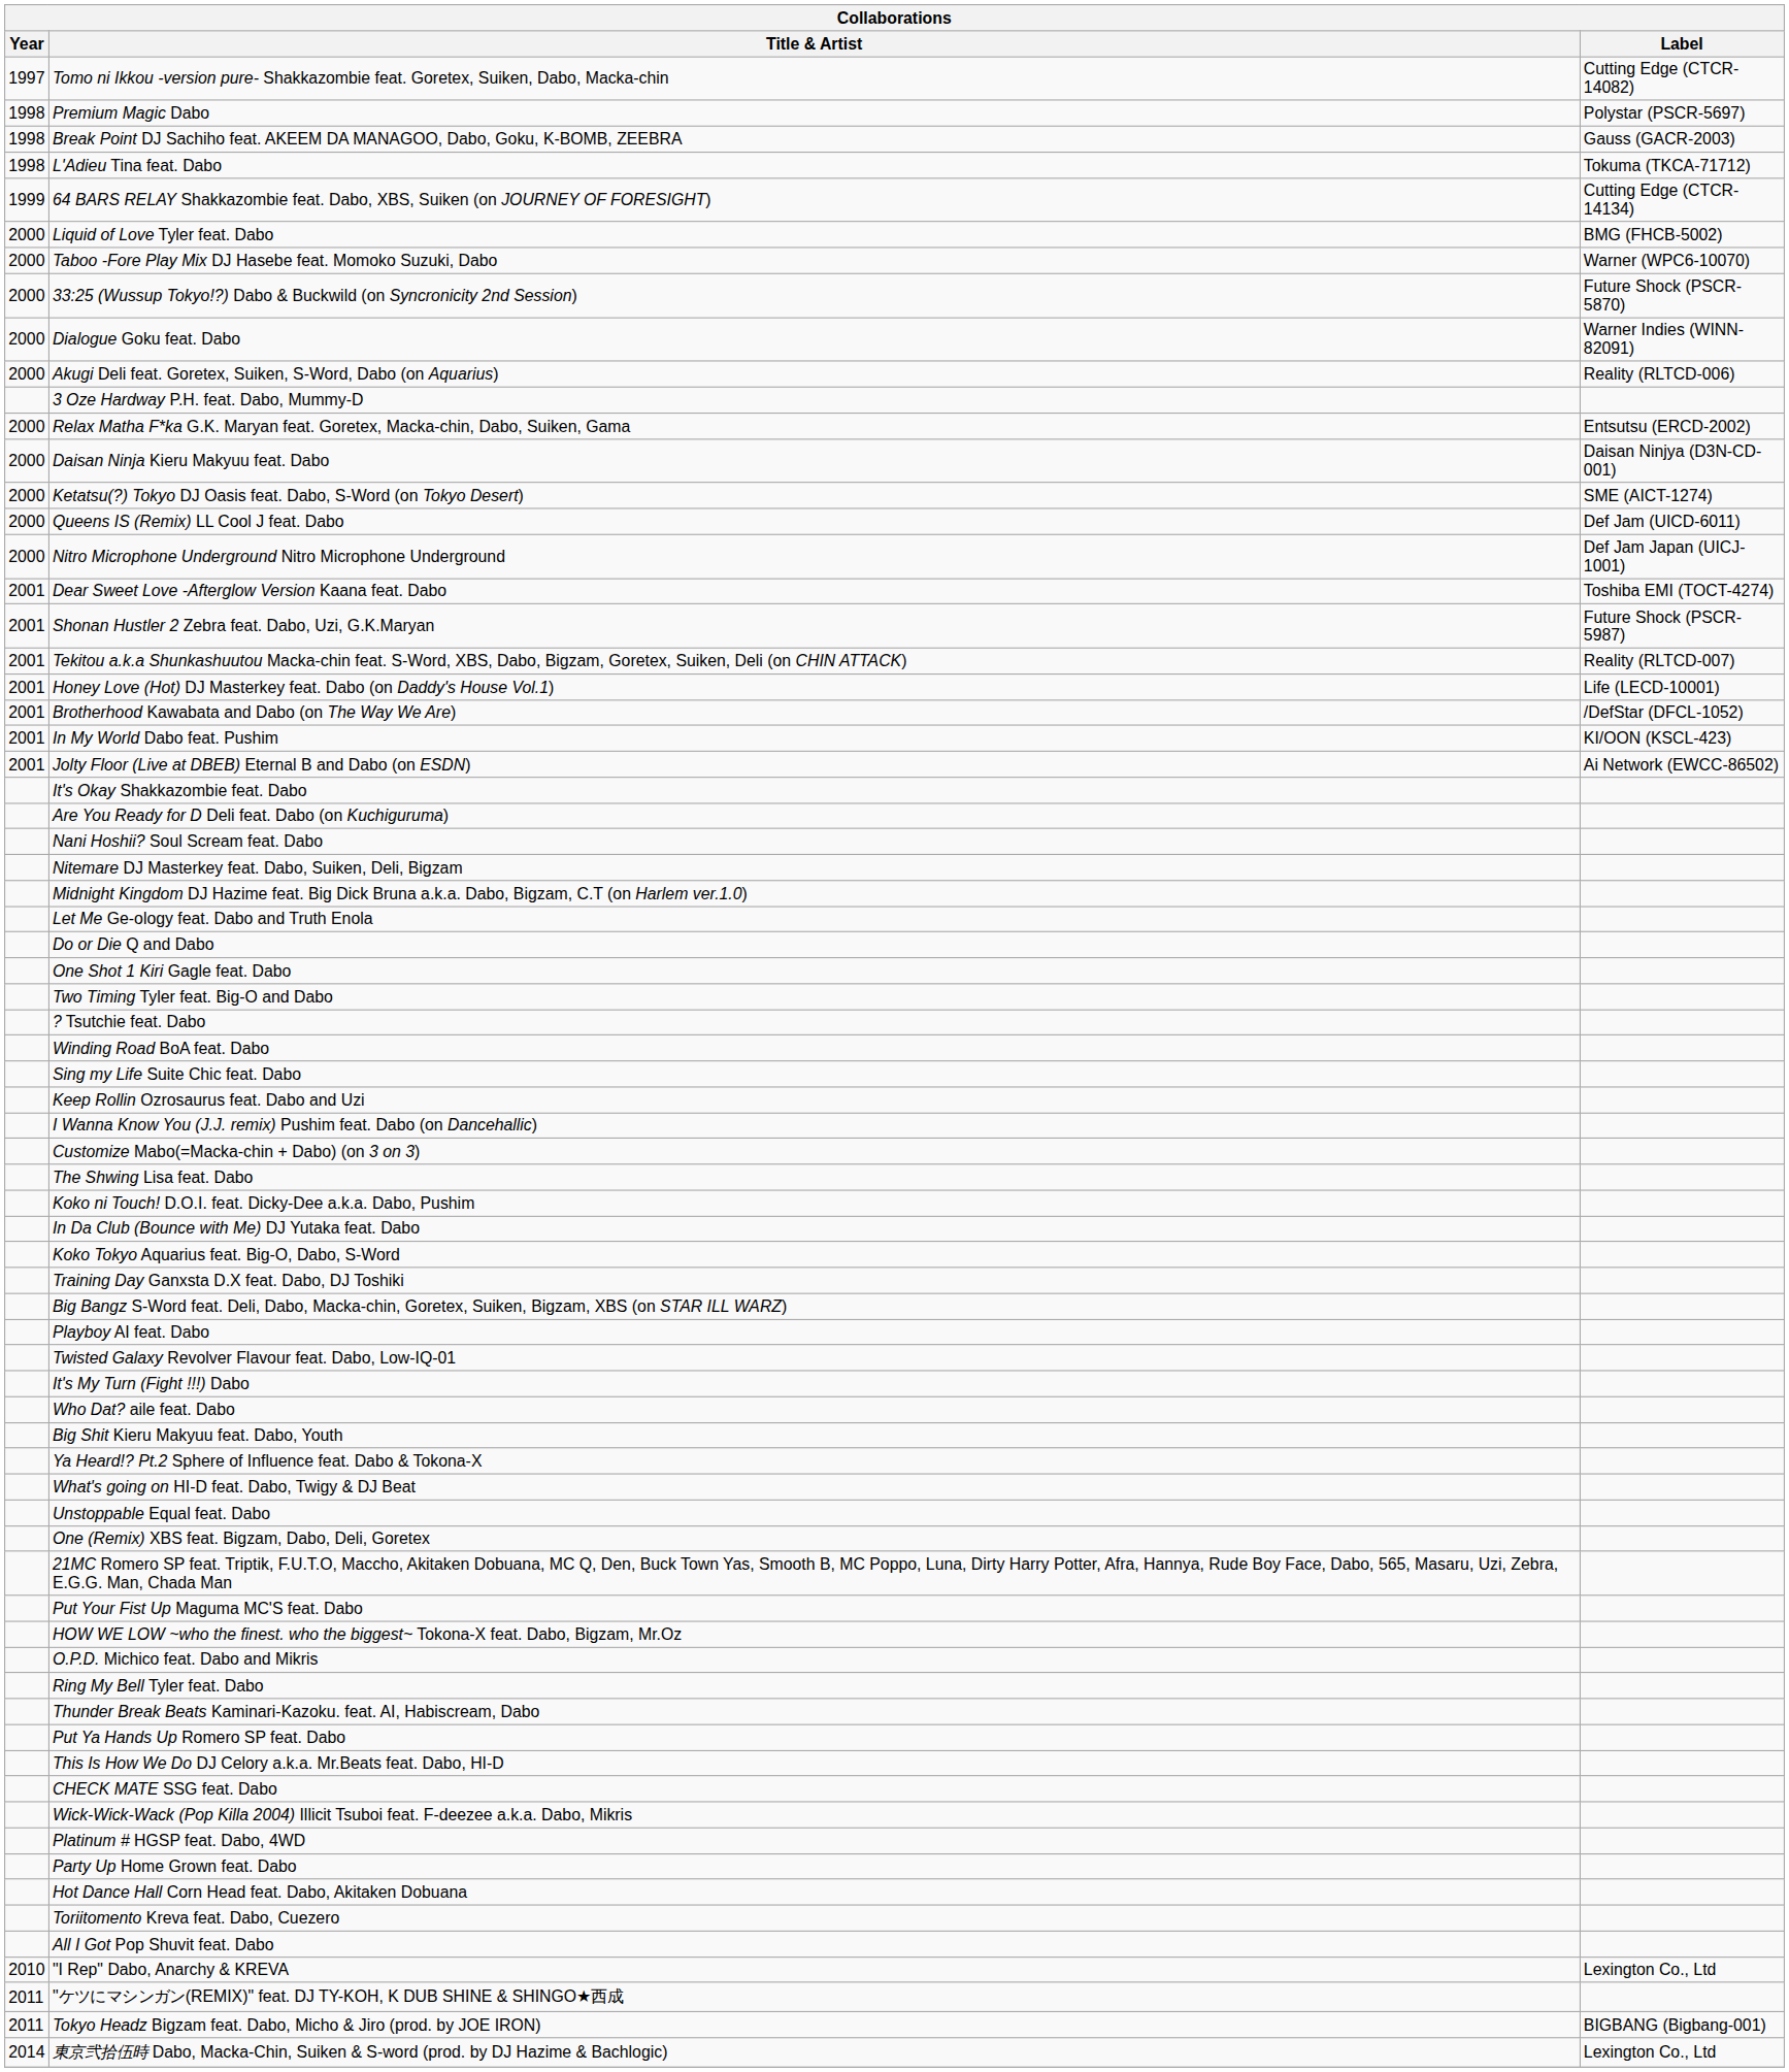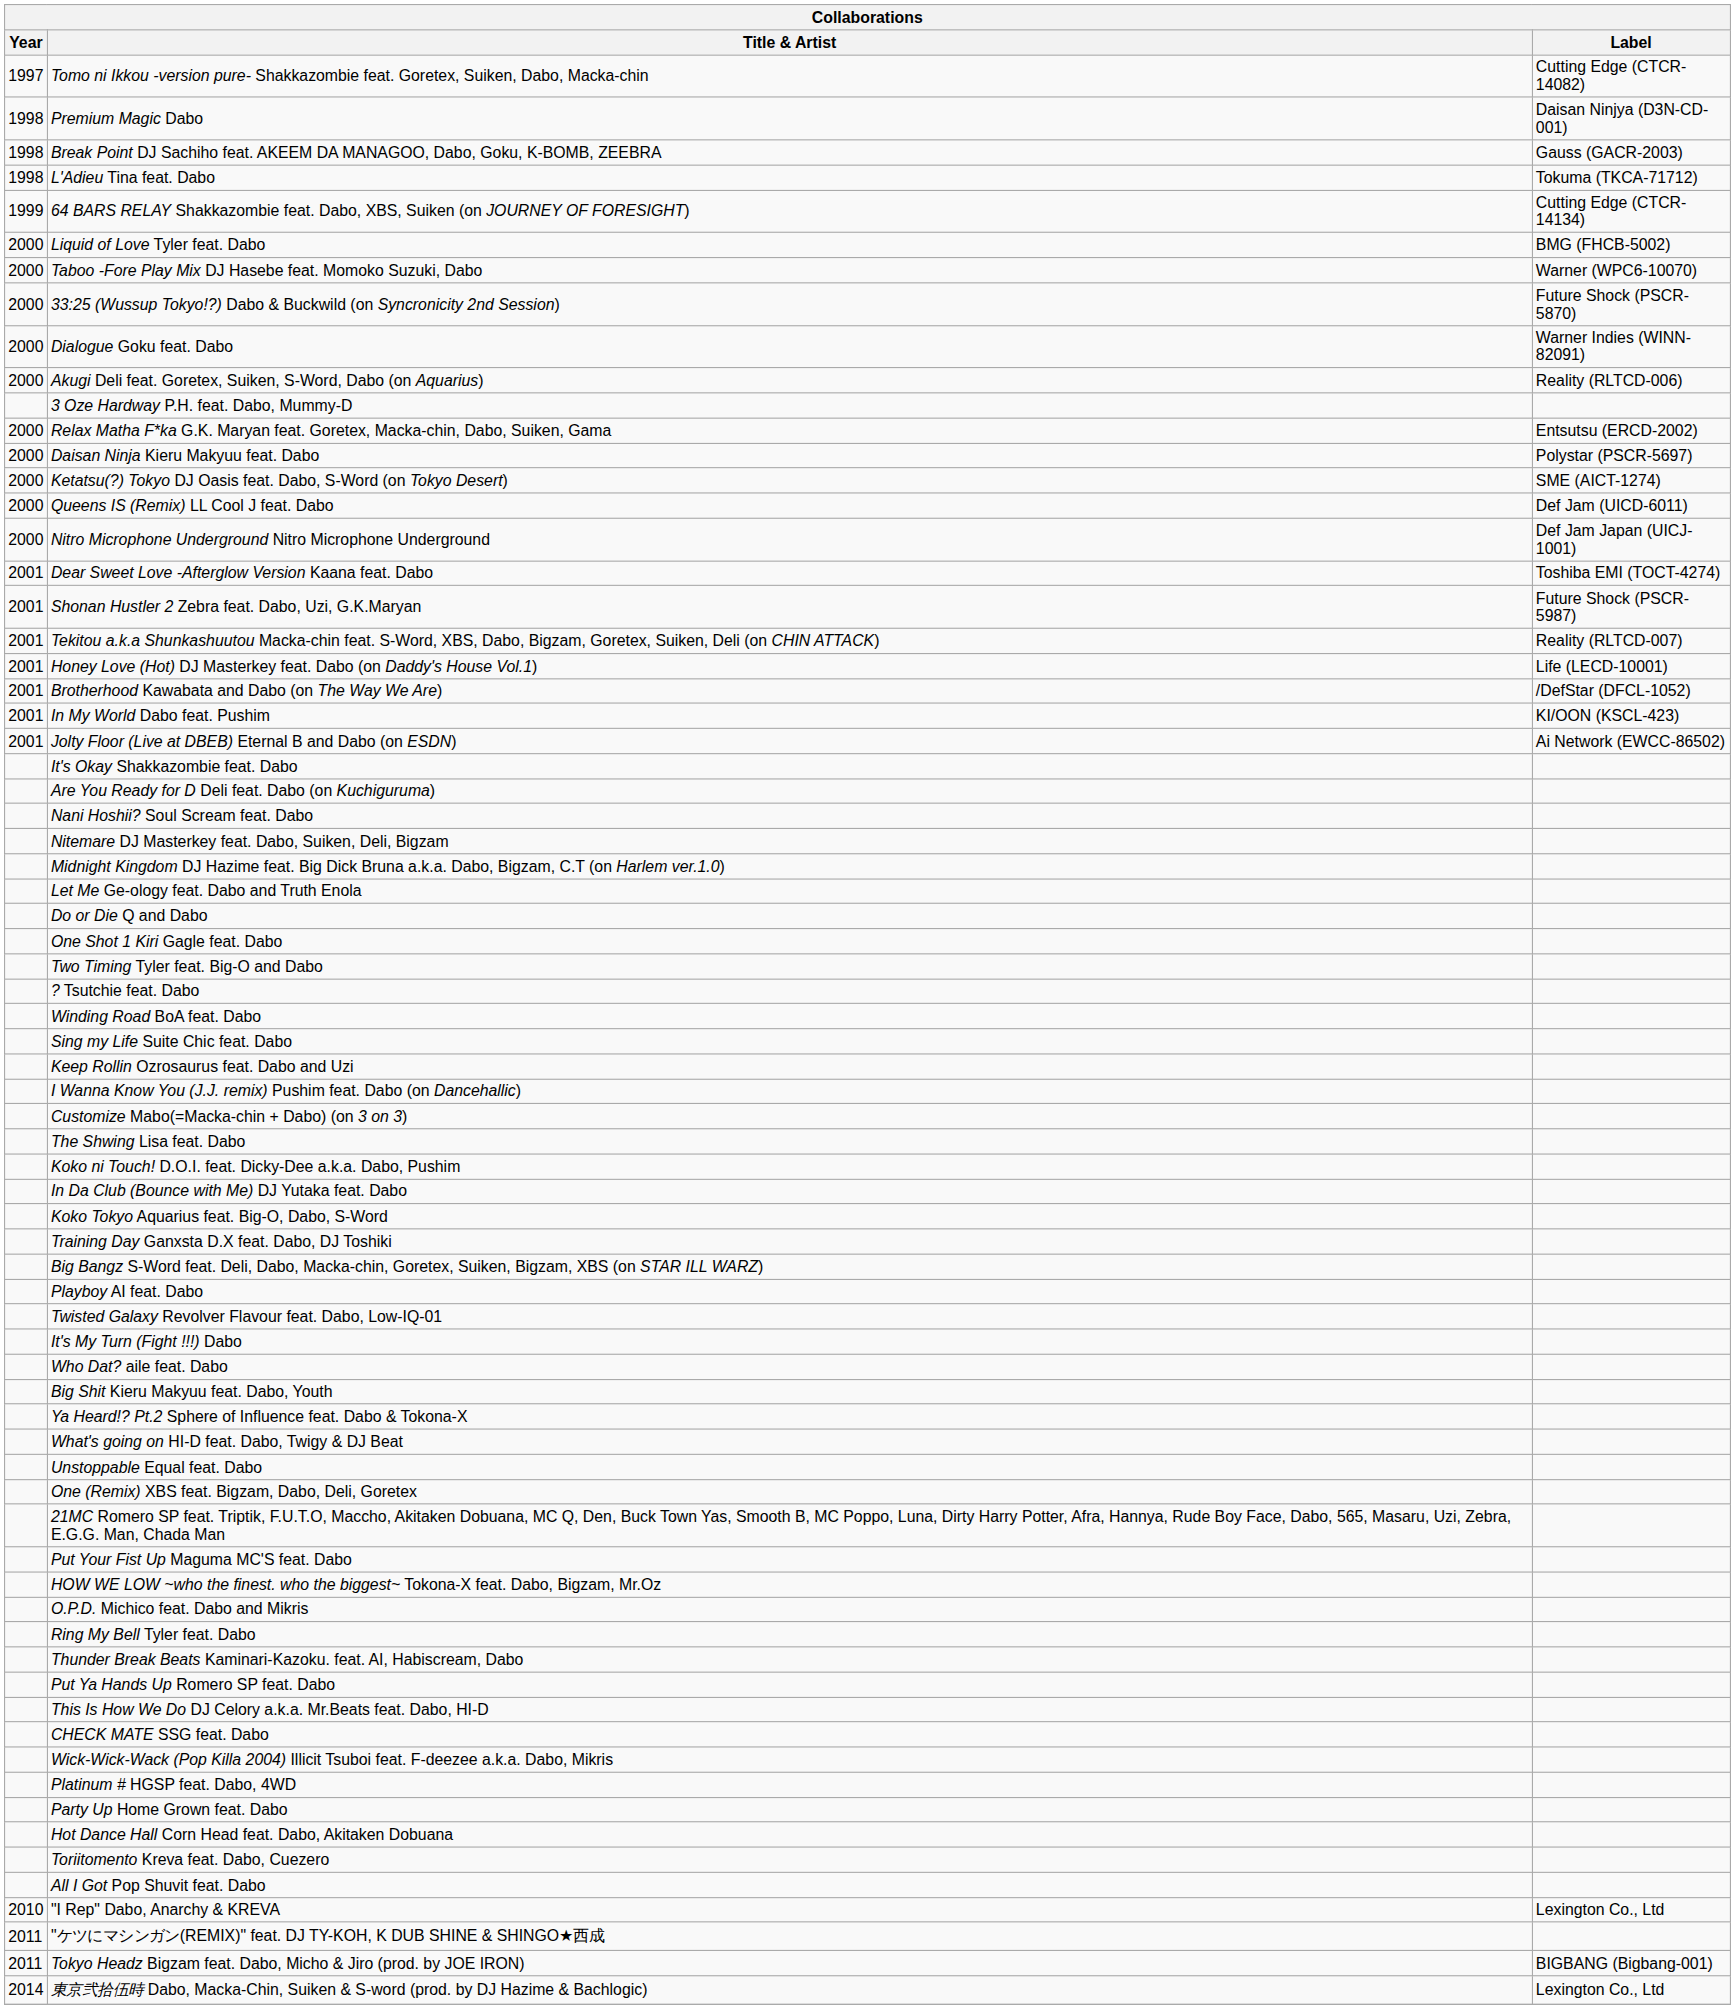 <table class="wikitable" style="font-size: 90%; text-align: left; ">
 <tr ---->
 <th colspan="3">Collaborations</th>
 </tr>
 <tr ---->
 <th>Year</th>
 <th>Title & Artist</th>
 <th>Label</th>
 </tr>
 <tr ---->
 <td>1997</td>
 <td><em>Tomo ni Ikkou -version pure-</em> Shakkazombie feat. Goretex, Suiken, Dabo, Macka-chin</td>
 <td>Cutting Edge (CTCR-14082)</td>
 </tr>
 <tr ---->
 <td>1998</td>
 <td><em>Premium Magic</em> Dabo</td>
-<td>Polystar (PSCR-5697)</td>
+<td>Daisan Ninjya (D3N-CD-001)</td>
 </tr>
 <tr ---->
 <td>1998</td>
 <td><em>Break Point</em> DJ Sachiho feat. AKEEM DA MANAGOO, Dabo, Goku, K-BOMB, ZEEBRA</td>
 <td>Gauss (GACR-2003)</td>
 </tr>
 <tr ---->
 <td>1998</td>
 <td><em>L'Adieu</em> Tina feat. Dabo</td>
 <td>Tokuma (TKCA-71712)</td>
 </tr>
 <tr ---->
 <td>1999</td>
 <td><em>64 BARS RELAY</em> Shakkazombie feat. Dabo, XBS, Suiken (on <em>JOURNEY OF FORESIGHT</em>)</td>
 <td>Cutting Edge (CTCR-14134)</td>
 </tr>
 <tr ---->
 <td>2000</td>
 <td><em>Liquid of Love</em> Tyler feat. Dabo</td>
 <td>BMG (FHCB-5002)</td>
 </tr>
 <tr ---->
 <td>2000</td>
 <td><em>Taboo -Fore Play Mix</em> DJ Hasebe feat. Momoko Suzuki, Dabo</td>
 <td>Warner (WPC6-10070)</td>
 </tr>
 <tr ---->
 <td>2000</td>
 <td><em>33:25 (Wussup Tokyo!?)</em> Dabo & Buckwild (on <em>Syncronicity 2nd Session</em>)</td>
 <td>Future Shock (PSCR-5870)</td>
 </tr>
 <tr ---->
 <td>2000</td>
 <td><em>Dialogue</em> Goku feat. Dabo</td>
 <td>Warner Indies (WINN-82091)</td>
 </tr>
 <tr ---->
 <td>2000</td>
 <td><em>Akugi</em> Deli feat. Goretex, Suiken, S-Word, Dabo (on <em>Aquarius</em>)</td>
 <td>Reality (RLTCD-006)</td>
 </tr>
 <tr ---->
 <td></td>
 <td><em>3 Oze Hardway</em> P.H. feat. Dabo, Mummy-D</td>
 <td></td>
 </tr>
 <tr ---->
 <td>2000</td>
 <td><em>Relax Matha F*ka</em> G.K. Maryan feat. Goretex, Macka-chin, Dabo, Suiken, Gama</td>
 <td>Entsutsu (ERCD-2002)</td>
 </tr>
 <tr ---->
 <td>2000</td>
 <td><em>Daisan Ninja</em> Kieru Makyuu feat. Dabo</td>
-<td>Daisan Ninjya (D3N-CD-001)</td>
+<td>Polystar (PSCR-5697)</td>
 </tr>
 <tr ---->
 <td>2000</td>
 <td><em>Ketatsu(?) Tokyo</em> DJ Oasis feat. Dabo, S-Word (on <em>Tokyo Desert</em>)</td>
 <td>SME (AICT-1274)</td>
 </tr>
 <tr ---->
 <td>2000</td>
 <td><em>Queens IS (Remix)</em> LL Cool J feat. Dabo</td>
 <td>Def Jam (UICD-6011)</td>
 </tr>
 <tr ---->
 <td>2000</td>
 <td><em>Nitro Microphone Underground</em> Nitro Microphone Underground</td>
 <td>Def Jam Japan (UICJ-1001)</td>
 </tr>
 <tr ---->
 <td>2001</td>
 <td><em>Dear Sweet Love -Afterglow Version</em> Kaana feat. Dabo</td>
 <td>Toshiba EMI (TOCT-4274)</td>
 </tr>
 <tr ---->
 <td>2001</td>
 <td><em>Shonan Hustler 2</em> Zebra feat. Dabo, Uzi, G.K.Maryan</td>
 <td>Future Shock (PSCR-5987)</td>
 </tr>
 <tr ---->
 <td>2001</td>
 <td><em>Tekitou a.k.a Shunkashuutou</em> Macka-chin feat. S-Word, XBS, Dabo, Bigzam, Goretex, Suiken, Deli (on <em>CHIN ATTACK</em>)</td>
 <td>Reality (RLTCD-007)</td>
 </tr>
 <tr ---->
 <td>2001</td>
 <td><em>Honey Love (Hot)</em> DJ Masterkey feat. Dabo (on <em>Daddy's House Vol.1</em>)</td>
 <td>Life (LECD-10001)</td>
 </tr>
 <tr ---->
 <td>2001</td>
 <td><em>Brotherhood</em> Kawabata and Dabo (on <em>The Way We Are</em>)</td>
 <td>/DefStar (DFCL-1052)</td>
 </tr>
 <tr ---->
 <td>2001</td>
 <td><em>In My World</em> Dabo feat. Pushim</td>
 <td>KI/OON (KSCL-423)</td>
 </tr>
 <tr ---->
 <td>2001</td>
 <td><em>Jolty Floor (Live at DBEB)</em> Eternal B and Dabo (on <em>ESDN</em>)</td>
 <td>Ai Network (EWCC-86502)</td>
 </tr>
 <tr ---->
 <td></td>
 <td><em>It's Okay</em> Shakkazombie feat. Dabo</td>
 <td></td>
 </tr>
 <tr ---->
 <td></td>
 <td><em>Are You Ready for D</em> Deli feat. Dabo (on <em>Kuchiguruma</em>)</td>
 <td></td>
 </tr>
 <tr ---->
 <td></td>
 <td><em>Nani Hoshii?</em> Soul Scream feat. Dabo</td>
 <td></td>
 </tr>
 <tr ---->
 <td></td>
 <td><em>Nitemare</em> DJ Masterkey feat. Dabo, Suiken, Deli, Bigzam</td>
 <td></td>
 </tr>
 <tr ---->
 <td></td>
 <td><em>Midnight Kingdom</em> DJ Hazime feat. Big Dick Bruna a.k.a. Dabo, Bigzam, C.T (on <em>Harlem ver.1.0</em>)</td>
 <td></td>
 </tr>
 <tr ---->
 <td></td>
 <td><em>Let Me</em> Ge-ology feat. Dabo and Truth Enola</td>
 <td></td>
 </tr>
 <tr ---->
 <td></td>
 <td><em>Do or Die</em> Q and Dabo</td>
 <td></td>
 </tr>
 <tr ---->
 <td></td>
 <td><em>One Shot 1 Kiri</em> Gagle feat. Dabo</td>
 <td></td>
 </tr>
 <tr ---->
 <td></td>
 <td><em>Two Timing</em> Tyler feat. Big-O and Dabo</td>
 <td></td>
 </tr>
 <tr ---->
 <td></td>
 <td><em>?</em> Tsutchie feat. Dabo</td>
 <td></td>
 </tr>
 <tr ---->
 <td></td>
 <td><em>Winding Road</em> BoA feat. Dabo</td>
 <td></td>
 </tr>
 <tr ---->
 <td></td>
 <td><em>Sing my Life</em> Suite Chic feat. Dabo</td>
 <td></td>
 </tr>
 <tr ---->
 <td></td>
 <td><em>Keep Rollin</em> Ozrosaurus feat. Dabo and Uzi</td>
 <td></td>
 </tr>
 <tr ---->
 <td></td>
 <td><em>I Wanna Know You (J.J. remix)</em> Pushim feat. Dabo (on <em>Dancehallic</em>)</td>
 <td></td>
 </tr>
 <tr ---->
 <td></td>
 <td><em>Customize</em> Mabo(=Macka-chin + Dabo) (on <em>3 on 3</em>)</td>
 <td></td>
 </tr>
 <tr ---->
 <td></td>
 <td><em>The Shwing</em> Lisa feat. Dabo</td>
 <td></td>
 </tr>
 <tr ---->
 <td></td>
 <td><em>Koko ni Touch!</em> D.O.I. feat. Dicky-Dee a.k.a. Dabo, Pushim</td>
 <td></td>
 </tr>
 <tr ---->
 <td></td>
 <td><em>In Da Club (Bounce with Me)</em> DJ Yutaka feat. Dabo</td>
 <td></td>
 </tr>
 <tr ---->
 <td></td>
 <td><em>Koko Tokyo</em> Aquarius feat. Big-O, Dabo, S-Word</td>
 <td></td>
 </tr>
 <tr ---->
 <td></td>
 <td><em>Training Day</em> Ganxsta D.X feat. Dabo, DJ Toshiki</td>
 <td></td>
 </tr>
 <tr ---->
 <td></td>
 <td><em>Big Bangz</em> S-Word feat. Deli, Dabo, Macka-chin, Goretex, Suiken, Bigzam, XBS (on <em>STAR ILL WARZ</em>)</td>
 <td></td>
 </tr>
 <tr ---->
 <td></td>
 <td><em>Playboy</em> AI feat. Dabo</td>
 <td></td>
 </tr>
 <tr ---->
 <td></td>
 <td><em>Twisted Galaxy</em> Revolver Flavour feat. Dabo, Low-IQ-01</td>
 <td></td>
 </tr>
 <tr ---->
 <td></td>
 <td><em>It's My Turn (Fight !!!)</em> Dabo</td>
 <td></td>
 </tr>
 <tr ---->
 <td></td>
 <td><em>Who Dat?</em> aile feat. Dabo</td>
 <td></td>
 </tr>
 <tr ---->
 <td></td>
 <td><em>Big Shit</em> Kieru Makyuu feat. Dabo, Youth</td>
 <td></td>
 </tr>
 <tr ---->
 <td></td>
 <td><em>Ya Heard!? Pt.2</em> Sphere of Influence feat. Dabo & Tokona-X</td>
 <td></td>
 </tr>
 <tr ---->
 <td></td>
 <td><em>What's going on</em> HI-D feat. Dabo, Twigy & DJ Beat</td>
 <td></td>
 </tr>
 <tr ---->
 <td></td>
 <td><em>Unstoppable</em> Equal feat. Dabo</td>
 <td></td>
 </tr>
 <tr ---->
 <td></td>
 <td><em>One (Remix)</em> XBS feat. Bigzam, Dabo, Deli, Goretex</td>
 <td></td>
 </tr>
 <tr ---->
 <td></td>
 <td><em>21MC</em> Romero SP feat. Triptik, F.U.T.O, Maccho, Akitaken Dobuana, MC Q, Den, Buck Town Yas, Smooth B, MC Poppo, Luna, Dirty Harry Potter, Afra, Hannya, Rude Boy Face, Dabo, 565, Masaru, Uzi, Zebra, E.G.G. Man, Chada Man</td>
 <td></td>
 </tr>
 <tr ---->
 <td></td>
 <td><em>Put Your Fist Up</em> Maguma MC'S feat. Dabo</td>
 <td></td>
 </tr>
 <tr ---->
 <td></td>
 <td><em>HOW WE LOW ~who the finest. who the biggest~</em> Tokona-X feat. Dabo, Bigzam, Mr.Oz</td>
 <td></td>
 </tr>
 <tr ---->
 <td></td>
 <td><em>O.P.D.</em> Michico feat. Dabo and Mikris</td>
 <td></td>
 </tr>
 <tr ---->
 <td></td>
 <td><em>Ring My Bell</em> Tyler feat. Dabo</td>
 <td></td>
 </tr>
 <tr ---->
 <td></td>
 <td><em>Thunder Break Beats</em> Kaminari-Kazoku. feat. AI, Habiscream, Dabo</td>
 <td></td>
 </tr>
 <tr ---->
 <td></td>
 <td><em>Put Ya Hands Up</em> Romero SP feat. Dabo</td>
 <td></td>
 </tr>
 <tr ---->
 <td></td>
 <td><em>This Is How We Do</em> DJ Celory a.k.a. Mr.Beats feat. Dabo, HI-D</td>
 <td></td>
 </tr>
 <tr ---->
 <td></td>
 <td><em>CHECK MATE</em> SSG feat. Dabo</td>
 <td></td>
 </tr>
 <tr ---->
 <td></td>
 <td><em>Wick-Wick-Wack (Pop Killa 2004)</em> Illicit Tsuboi feat. F-deezee a.k.a. Dabo, Mikris</td>
 <td></td>
 </tr>
 <tr ---->
 <td></td>
 <td><em>Platinum #</em> HGSP feat. Dabo, 4WD</td>
 <td></td>
 </tr>
 <tr ---->
 <td></td>
 <td><em>Party Up</em> Home Grown feat. Dabo</td>
 <td></td>
 </tr>
 <tr ---->
 <td></td>
 <td><em>Hot Dance Hall</em> Corn Head feat. Dabo, Akitaken Dobuana</td>
 <td></td>
 </tr>
 <tr ---->
 <td></td>
 <td><em>Toriitomento</em> Kreva feat. Dabo, Cuezero</td>
 <td></td>
 </tr>
 <tr ---->
 <td></td>
 <td><em>All I Got</em> Pop Shuvit feat. Dabo</td>
 <td></td>
 </tr>
 <tr ---->
 <td>2010</td>
 <td>"I Rep" Dabo, Anarchy & KREVA</td>
 <td>Lexington Co., Ltd</td>
 </tr>
 <tr ---->
 <td>2011</td>
 <td>"ケツにマシンガン(REMIX)" feat. DJ TY-KOH, K DUB SHINE & SHINGO★西成</td>
 <td></td>
 </tr>
 <tr ---->
 <td>2011</td>
 <td><em>Tokyo Headz</em> Bigzam feat. Dabo, Micho & Jiro (prod. by JOE IRON)</td>
 <td>BIGBANG (Bigbang-001)</td>
 </tr>
 <tr ---->
 <td>2014</td>
 <td><em>東京弐拾伍時</em> Dabo, Macka-Chin, Suiken & S-word (prod. by DJ Hazime & Bachlogic)</td>
 <td>Lexington Co., Ltd</td>
 </tr>
 <tr ---->
 </tr>
 </table>
